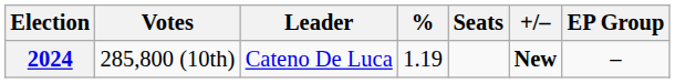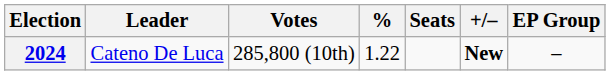 <table class="wikitable" style="text-align:center">
 <tr>
 <th>Election</th>
+<th>Leader</th>
 <th>Votes</th>
-<th>Leader</th>
 <th>%</th>
 <th>Seats</th>
 <th>+/–</th>
 <th>EP Group</th>
 </tr>
 <tr>
 <th><a href='#'>2024</a></th>
+<td><a href='#'>Cateno De Luca</a></td>
 <td>285,800 (10th)</td>
-<td><a href='#'>Cateno De Luca</a></td>
-<td>1.19</td>
+<td>1.22</td>
 <td></td>
 <td><strong>New</strong></td>
 <td>–</td>
 </tr>
 </table>
